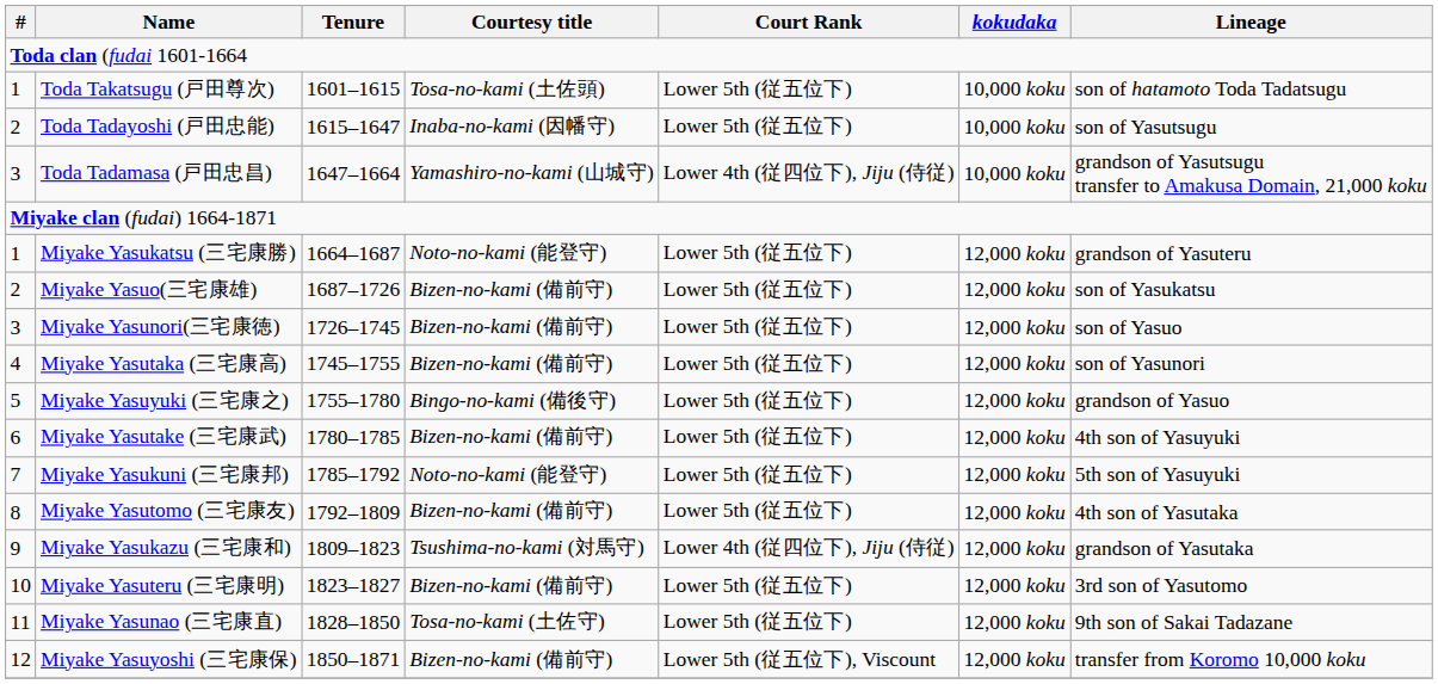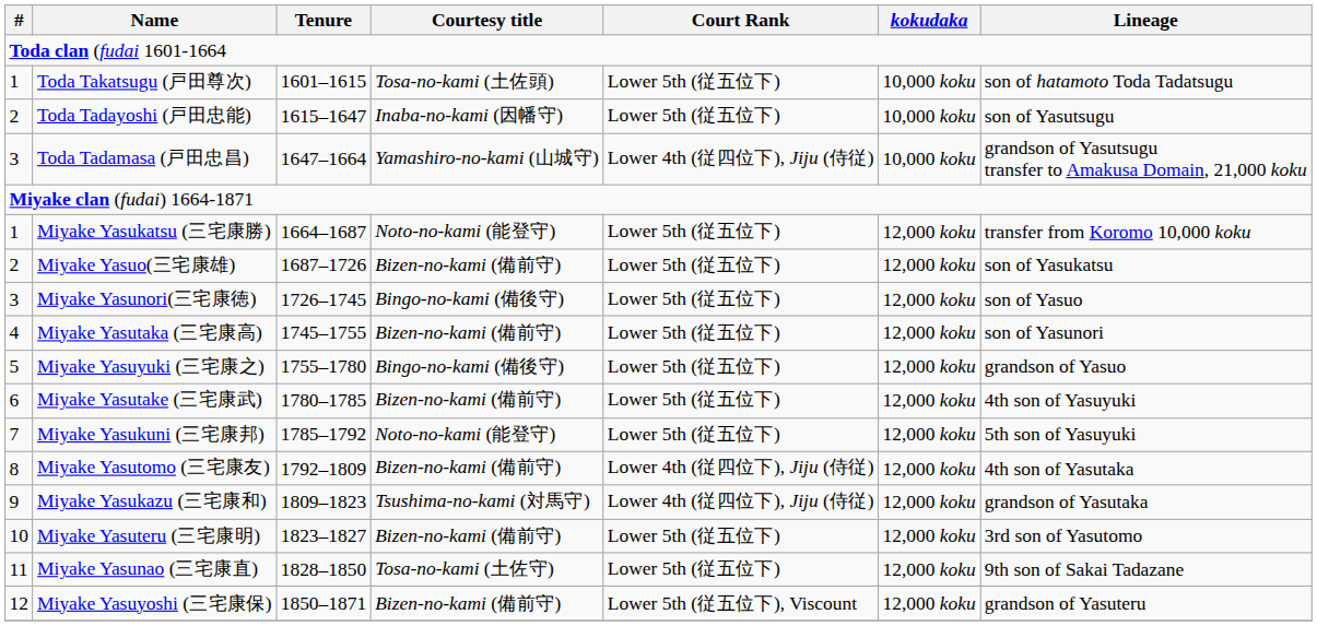 <table class=wikitable>
 <tr>
 <th>#</th>
 <th>Name</th>
 <th>Tenure</th>
 <th>Courtesy title</th>
 <th>Court Rank</th>
 <th><em><a href='#'>kokudaka</a></em></th>
 <th>Lineage</th>
 </tr>
 <tr>
 <td colspan=7> <strong><a href='#'>Toda clan</a></strong> (<em><a href='#'>fudai</a></em> 1601-1664</td>
 </tr>
 <tr>
 <td>1</td>
 <td><a href='#'>Toda Takatsugu</a> (戸田尊次)</td>
 <td>1601–1615</td>
 <td><em>Tosa-no-kami</em> (土佐頭)</td>
 <td>Lower 5th (従五位下)</td>
 <td>10,000 <em>koku</em></td>
 <td>son of <em>hatamoto</em> Toda Tadatsugu</td>
 </tr>
 <tr>
 <td>2</td>
 <td><a href='#'>Toda Tadayoshi</a> (戸田忠能)</td>
 <td>1615–1647</td>
 <td><em>Inaba-no-kami</em> (因幡守)</td>
 <td>Lower 5th (従五位下)</td>
 <td>10,000 <em>koku</em></td>
 <td>son of Yasutsugu</td>
 </tr>
 <tr>
 <td>3</td>
 <td><a href='#'>Toda Tadamasa</a> (戸田忠昌)</td>
 <td>1647–1664</td>
 <td><em>Yamashiro-no-kami</em> (山城守)</td>
 <td>Lower 4th (従四位下), <em>Jiju</em> (侍従)</td>
 <td>10,000 <em>koku</em></td>
 <td>grandson of Yasutsugu<br>transfer to <a href='#'>Amakusa Domain</a>, 21,000 <em>koku</em></td>
 </tr>
 <tr>
 <td colspan=7> <strong><a href='#'>Miyake clan</a></strong> (<em>fudai</em>) 1664-1871</td>
 </tr>
 <tr>
 <td>1</td>
 <td><a href='#'>Miyake Yasukatsu</a> (三宅康勝)</td>
 <td>1664–1687</td>
 <td><em>Noto-no-kami</em> (能登守)</td>
 <td>Lower 5th (従五位下)</td>
 <td>12,000 <em>koku</em></td>
-<td>grandson of Yasuteru</td>
+<td>transfer from <a href='#'>Koromo</a> 10,000 <em>koku</em></td>
 </tr>
 <tr>
 <td>2</td>
 <td><a href='#'>Miyake Yasuo</a>(三宅康雄)</td>
 <td>1687–1726</td>
 <td><em>Bizen-no-kami</em> (備前守)</td>
 <td>Lower 5th (従五位下)</td>
 <td>12,000 <em>koku</em></td>
 <td>son of Yasukatsu</td>
 </tr>
 <tr>
 <td>3</td>
 <td><a href='#'>Miyake Yasunori</a>(三宅康徳)</td>
 <td>1726–1745</td>
-<td><em>Bizen-no-kami</em> (備前守)</td>
+<td><em>Bingo-no-kami</em> (備後守)</td>
 <td>Lower 5th (従五位下)</td>
 <td>12,000 <em>koku</em></td>
 <td>son of Yasuo</td>
 </tr>
 <tr>
 <td>4</td>
 <td><a href='#'>Miyake Yasutaka</a> (三宅康高)</td>
 <td>1745–1755</td>
 <td><em>Bizen-no-kami</em> (備前守)</td>
 <td>Lower 5th (従五位下)</td>
 <td>12,000 <em>koku</em></td>
 <td>son of Yasunori</td>
 </tr>
 <tr>
 <td>5</td>
 <td><a href='#'>Miyake Yasuyuki</a> (三宅康之)</td>
 <td>1755–1780</td>
 <td><em>Bingo-no-kami</em> (備後守)</td>
 <td>Lower 5th (従五位下)</td>
 <td>12,000  <em>koku</em></td>
 <td>grandson of Yasuo</td>
 </tr>
 <tr>
 <td>6</td>
 <td><a href='#'>Miyake Yasutake</a> (三宅康武)</td>
 <td>1780–1785</td>
 <td><em>Bizen-no-kami</em> (備前守)</td>
 <td>Lower 5th (従五位下)</td>
 <td>12,000 <em>koku</em></td>
 <td>4th son of Yasuyuki</td>
 </tr>
 <tr>
 <td>7</td>
 <td><a href='#'>Miyake Yasukuni</a> (三宅康邦)</td>
 <td>1785–1792</td>
 <td><em>Noto-no-kami</em> (能登守)</td>
 <td>Lower 5th (従五位下)</td>
 <td>12,000 <em>koku</em></td>
 <td>5th son of Yasuyuki</td>
 </tr>
 <tr>
 <td>8</td>
 <td><a href='#'>Miyake Yasutomo</a> (三宅康友)</td>
 <td>1792–1809</td>
 <td><em>Bizen-no-kami</em> (備前守)</td>
-<td>Lower 5th (従五位下)</td>
+<td>Lower 4th (従四位下), <em>Jiju</em> (侍従)</td>
 <td>12,000 <em>koku</em></td>
 <td>4th son of Yasutaka</td>
 </tr>
 <tr>
 <td>9</td>
 <td><a href='#'>Miyake Yasukazu</a> (三宅康和)</td>
 <td>1809–1823</td>
 <td><em>Tsushima-no-kami</em> (対馬守)</td>
 <td>Lower 4th (従四位下), <em>Jiju</em> (侍従)</td>
 <td>12,000 <em>koku</em></td>
 <td>grandson of Yasutaka</td>
 </tr>
 <tr>
 <td>10</td>
 <td><a href='#'>Miyake Yasuteru</a> (三宅康明)</td>
 <td>1823–1827</td>
 <td><em>Bizen-no-kami</em> (備前守)</td>
 <td>Lower 5th (従五位下)</td>
 <td>12,000 <em>koku</em></td>
 <td>3rd son of Yasutomo</td>
 </tr>
 <tr>
 <td>11</td>
 <td><a href='#'>Miyake Yasunao</a> (三宅康直)</td>
 <td>1828–1850</td>
 <td><em>Tosa-no-kami</em> (土佐守)</td>
 <td>Lower 5th (従五位下)</td>
 <td>12,000 <em>koku</em></td>
 <td>9th son of Sakai Tadazane</td>
 </tr>
 <tr>
 <td>12</td>
 <td><a href='#'>Miyake Yasuyoshi</a> (三宅康保)</td>
 <td>1850–1871</td>
 <td><em>Bizen-no-kami</em> (備前守)</td>
 <td>Lower 5th (従五位下), Viscount</td>
 <td>12,000  <em>koku</em></td>
-<td>transfer from <a href='#'>Koromo</a> 10,000 <em>koku</em></td>
+<td>grandson of Yasuteru</td>
 </tr>
 <tr>
 </tr>
 </table>
